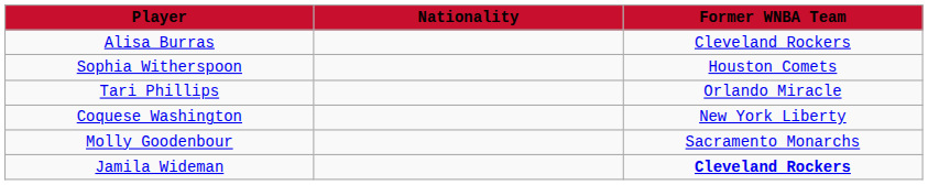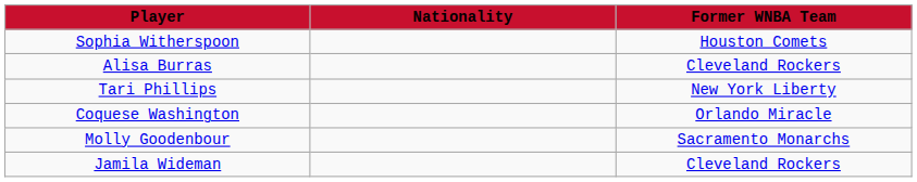 <table class="wikitable" style="text-align:center; width:60em">
 <tr>
 <th style="background: #C8102E" width="10%"><span>Player</span></th>
 <th style="background: #C8102E" width="10%"><span>Nationality</span></th>
 <th style="background: #C8102E" width="10%"><span>Former WNBA Team</span></th>
 </tr>
 <tr>
+<td><a href='#'>Sophia Witherspoon</a></td>
+<td></td>
+<td><a href='#'>Houston Comets</a></td>
+</tr>
+<tr>
 <td><a href='#'>Alisa Burras</a></td>
 <td></td>
 <td><a href='#'>Cleveland Rockers</a></td>
 </tr>
 <tr>
-<td><a href='#'>Sophia Witherspoon</a></td>
-<td></td>
-<td><a href='#'>Houston Comets</a></td>
-</tr>
-<tr>
 <td><a href='#'>Tari Phillips</a></td>
 <td></td>
-<td><a href='#'>Orlando Miracle</a></td>
+<td><a href='#'>New York Liberty</a></td>
 </tr>
 <tr>
 <td><a href='#'>Coquese Washington</a></td>
 <td></td>
-<td><a href='#'>New York Liberty</a></td>
+<td><a href='#'>Orlando Miracle</a></td>
 </tr>
 <tr>
 <td><a href='#'>Molly Goodenbour</a></td>
 <td></td>
 <td><a href='#'>Sacramento Monarchs</a></td>
 </tr>
 <tr>
 <td><a href='#'>Jamila Wideman</a></td>
 <td></td>
-<td><strong><a href='#'>Cleveland Rockers</a></strong></td>
+<td><a href='#'>Cleveland Rockers</a></td>
 </tr>
 </table>
